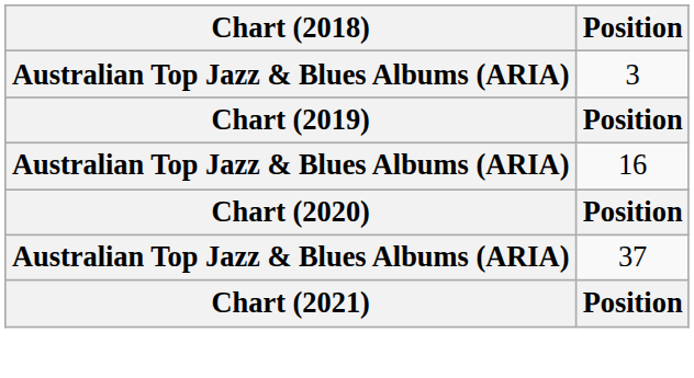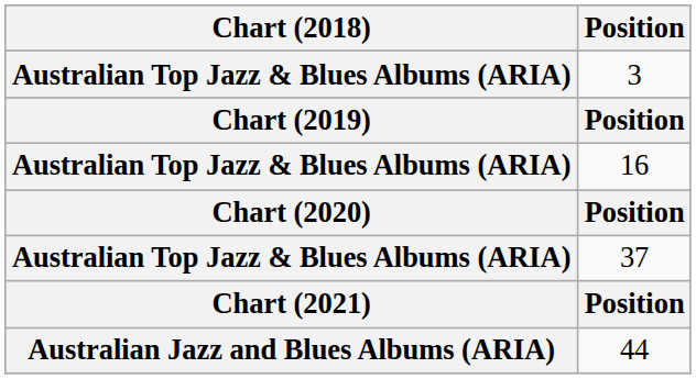 <table class="wikitable plainrowheaders" style="text-align:center">
 <tr>
 <th scope="col">Chart (2018)</th>
 <th scope="col">Position</th>
 </tr>
 <tr>
 <th scope="row">Australian Top Jazz & Blues Albums (ARIA)</th>
 <td>3</td>
 </tr>
 <tr>
 <th scope="col">Chart (2019)</th>
 <th scope="col">Position</th>
 </tr>
 <tr>
 <th scope="row">Australian Top Jazz & Blues Albums (ARIA)</th>
 <td>16</td>
 </tr>
 <tr>
 <th scope="col">Chart (2020)</th>
 <th scope="col">Position</th>
 </tr>
 <tr>
 <th scope="row">Australian Top Jazz & Blues Albums (ARIA)</th>
 <td>37</td>
 </tr>
 <tr>
 <th scope="col">Chart (2021)</th>
 <th scope="col">Position</th>
 </tr>
+<tr>
+<th scope="row">Australian Jazz and Blues Albums (ARIA)</th>
+<td>44</td>
+</tr>
 </table>
